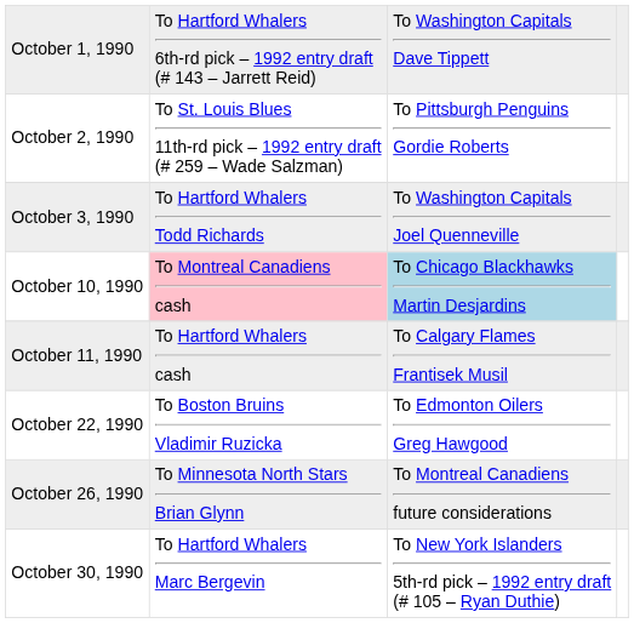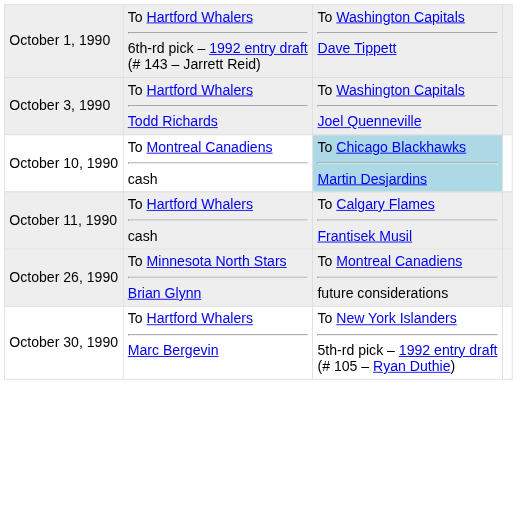 <table border=1 style="border-collapse:collapse" bordercolor="#DFDFDF"  cellpadding="5">
 <tr bgcolor="#eeeeee">
 <td>October 1, 1990</td>
 <td valign="top">To <a href='#'>Hartford Whalers</a><hr>6th-rd pick – <a href='#'>1992 entry draft</a><br>(# 143 – Jarrett Reid)</td>
 <td valign="top">To <a href='#'>Washington Capitals</a><hr><a href='#'>Dave Tippett</a></td>
-<td></td>
-</tr>
-<tr>
-<td>October 2, 1990</td>
-<td valign="top">To <a href='#'>St. Louis Blues</a><hr>11th-rd pick – <a href='#'>1992 entry draft</a><br>(# 259 – Wade Salzman)</td>
-<td valign="top">To <a href='#'>Pittsburgh Penguins</a><hr><a href='#'>Gordie Roberts</a></td>
 <td></td>
 </tr>
 <tr>
 </tr>
 <tr bgcolor="#eeeeee">
 <td>October 3, 1990</td>
 <td valign="top">To <a href='#'>Hartford Whalers</a><hr><a href='#'>Todd Richards</a></td>
 <td valign="top">To <a href='#'>Washington Capitals</a><hr><a href='#'>Joel Quenneville</a></td>
 <td></td>
 </tr>
 <tr>
 <td>October 10, 1990</td>
-<td valign="top" style="background: pink;">To <a href='#'>Montreal Canadiens</a><hr>cash</td>
+<td valign="top">To <a href='#'>Montreal Canadiens</a><hr>cash</td>
 <td valign="top" style="background: lightblue;">To <a href='#'>Chicago Blackhawks</a><hr><a href='#'>Martin Desjardins</a></td>
 <td></td>
 </tr>
 <tr>
 </tr>
 <tr bgcolor="#eeeeee">
 <td>October 11, 1990</td>
 <td valign="top">To <a href='#'>Hartford Whalers</a><hr>cash</td>
 <td valign="top">To <a href='#'>Calgary Flames</a><hr><a href='#'>Frantisek Musil</a></td>
-<td></td>
-</tr>
-<tr>
-<td>October 22, 1990</td>
-<td valign="top">To <a href='#'>Boston Bruins</a><hr><a href='#'>Vladimir Ruzicka</a></td>
-<td valign="top">To <a href='#'>Edmonton Oilers</a><hr><a href='#'>Greg Hawgood</a></td>
 <td></td>
 </tr>
 <tr bgcolor="#eeeeee">
 <td>October 26, 1990</td>
 <td valign="top">To <a href='#'>Minnesota North Stars</a><hr><a href='#'>Brian Glynn</a></td>
 <td valign="top">To <a href='#'>Montreal Canadiens</a><hr>future considerations</td>
 <td></td>
 </tr>
 <tr>
 <td>October 30, 1990</td>
 <td valign="top">To <a href='#'>Hartford Whalers</a><hr><a href='#'>Marc Bergevin</a></td>
 <td valign="top">To <a href='#'>New York Islanders</a><hr>5th-rd pick – <a href='#'>1992 entry draft</a><br>(# 105 – <a href='#'>Ryan Duthie</a>)</td>
 <td></td>
 </tr>
 </table>
